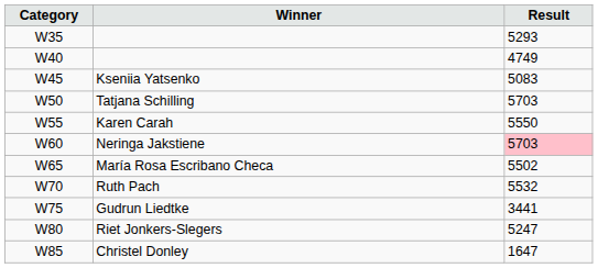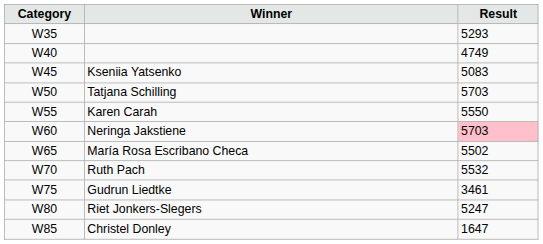 <table class="wikitable" width=35%>
 <tr>
 <td width=15% align="center" bgcolor=#E3E7E6><strong>Category</strong></td>
 <td align="center" bgcolor=#E3E7E6> <strong>Winner</strong></td>
 <td width=15% align="center" bgcolor=#E3E7E6><strong>Result</strong></td>
 </tr>
 <tr>
 <td align="center">W35</td>
 <td> </td>
 <td>5293</td>
 </tr>
 <tr>
 <td align="center">W40</td>
 <td> </td>
 <td>4749</td>
 </tr>
 <tr>
 <td align="center">W45</td>
 <td> Kseniia Yatsenko</td>
 <td>5083</td>
 </tr>
 <tr>
 <td align="center">W50</td>
 <td> Tatjana Schilling</td>
 <td>5703</td>
 </tr>
 <tr>
 <td align="center">W55</td>
 <td> Karen Carah</td>
 <td>5550</td>
 </tr>
 <tr>
 <td align="center">W60</td>
 <td> Neringa Jakstiene</td>
 <td style="background: pink;">5703</td>
 </tr>
 <tr>
 <td align="center">W65</td>
 <td> María Rosa Escribano Checa</td>
 <td>5502</td>
 </tr>
 <tr>
 <td align="center">W70</td>
 <td> Ruth Pach</td>
 <td>5532</td>
 </tr>
 <tr>
 <td align="center">W75</td>
 <td> Gudrun Liedtke</td>
-<td>3441</td>
+<td>3461</td>
 </tr>
 <tr>
 <td align="center">W80</td>
 <td> Riet Jonkers-Slegers</td>
 <td>5247</td>
 </tr>
 <tr>
 <td align="center">W85</td>
 <td> Christel Donley</td>
 <td>1647</td>
 </tr>
 </table>
